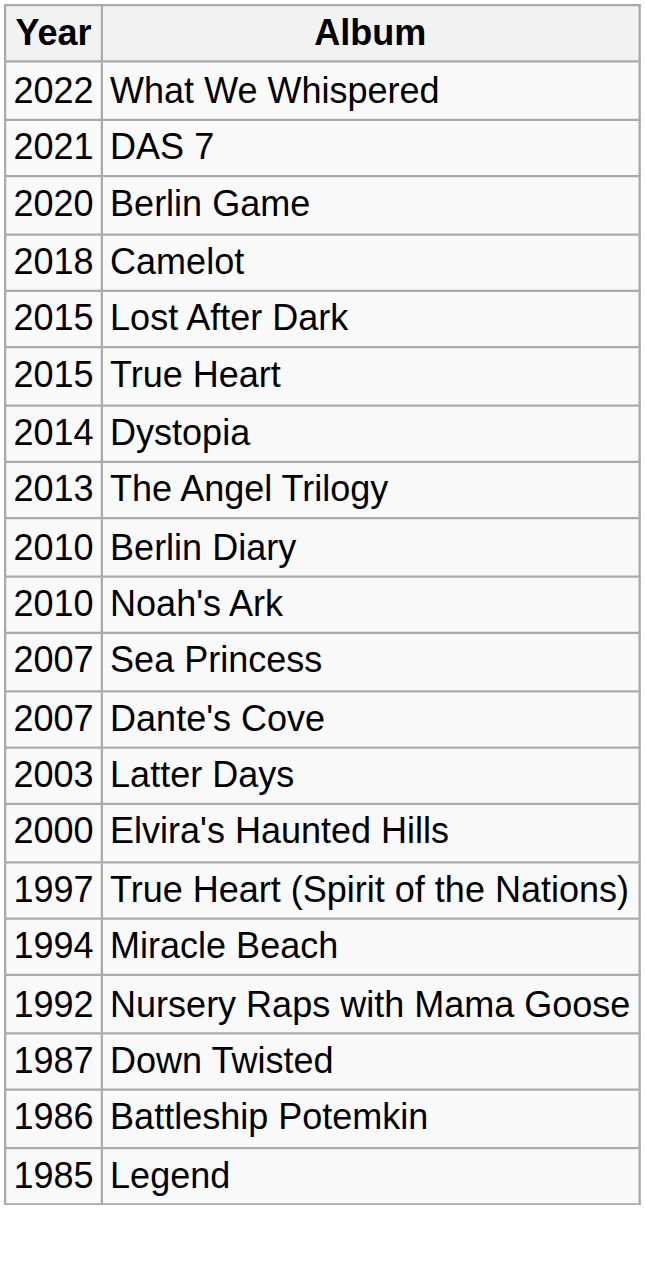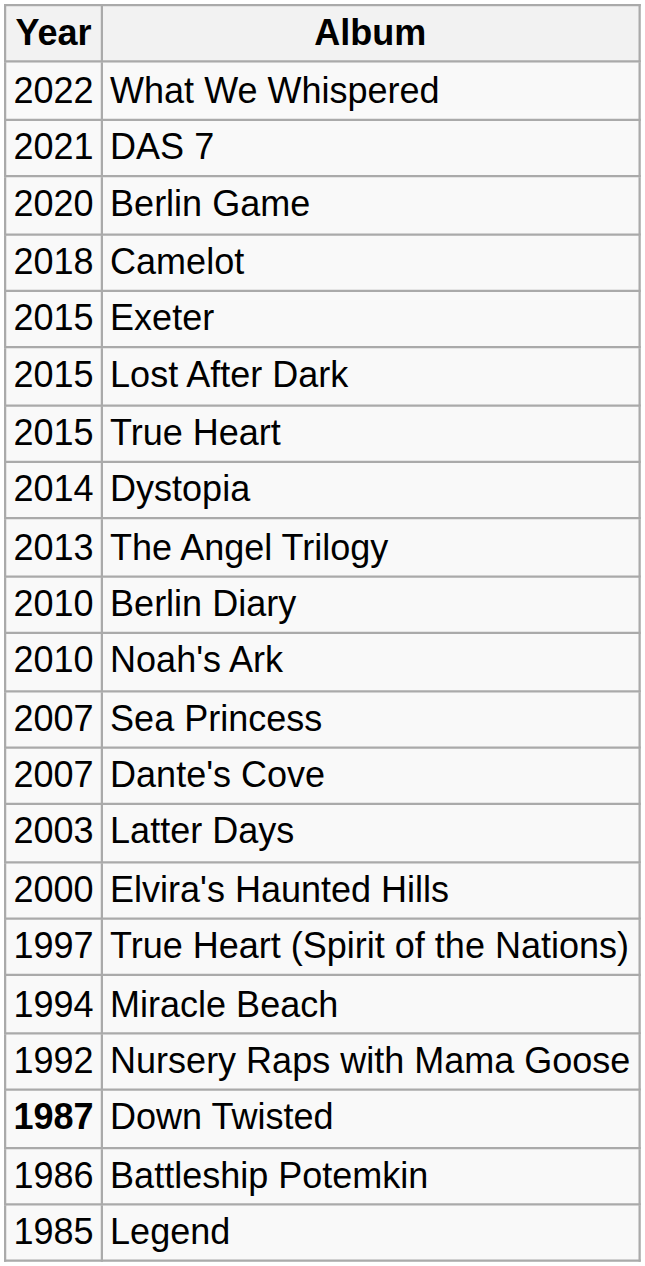 <table class="wikitable">
 <tr>
 <th>Year</th>
 <th>Album</th>
 </tr>
 <tr>
 <td>2022</td>
 <td>What We Whispered</td>
 </tr>
 <tr>
 <td>2021</td>
 <td>DAS 7</td>
 </tr>
 <tr>
 <td>2020</td>
 <td>Berlin Game</td>
 </tr>
 <tr>
 <td>2018</td>
 <td>Camelot</td>
+</tr>
+<tr>
+<td>2015</td>
+<td>Exeter</td>
 </tr>
 <tr>
 <td>2015</td>
 <td>Lost After Dark</td>
 </tr>
 <tr>
 <td>2015</td>
 <td>True Heart</td>
 </tr>
 <tr>
 <td>2014</td>
 <td>Dystopia</td>
 </tr>
 <tr>
 <td>2013</td>
 <td>The Angel Trilogy</td>
 </tr>
 <tr>
 <td>2010</td>
 <td>Berlin Diary</td>
 </tr>
 <tr>
 <td>2010</td>
 <td>Noah's Ark</td>
 </tr>
 <tr>
 <td>2007</td>
 <td>Sea Princess</td>
 </tr>
 <tr>
 <td>2007</td>
 <td>Dante's Cove</td>
 </tr>
 <tr>
 <td>2003</td>
 <td>Latter Days</td>
 </tr>
 <tr>
 <td>2000</td>
 <td>Elvira's Haunted Hills</td>
 </tr>
 <tr>
 <td>1997</td>
 <td>True Heart (Spirit of the Nations)</td>
 </tr>
 <tr>
 <td>1994</td>
 <td>Miracle Beach</td>
 </tr>
 <tr>
 <td>1992</td>
 <td>Nursery Raps with Mama Goose</td>
 </tr>
 <tr>
-<td>1987</td>
+<td><strong>1987</strong></td>
 <td>Down Twisted</td>
 </tr>
 <tr>
 <td>1986</td>
 <td>Battleship Potemkin</td>
 </tr>
 <tr>
 <td>1985</td>
 <td>Legend</td>
 </tr>
 </table>
